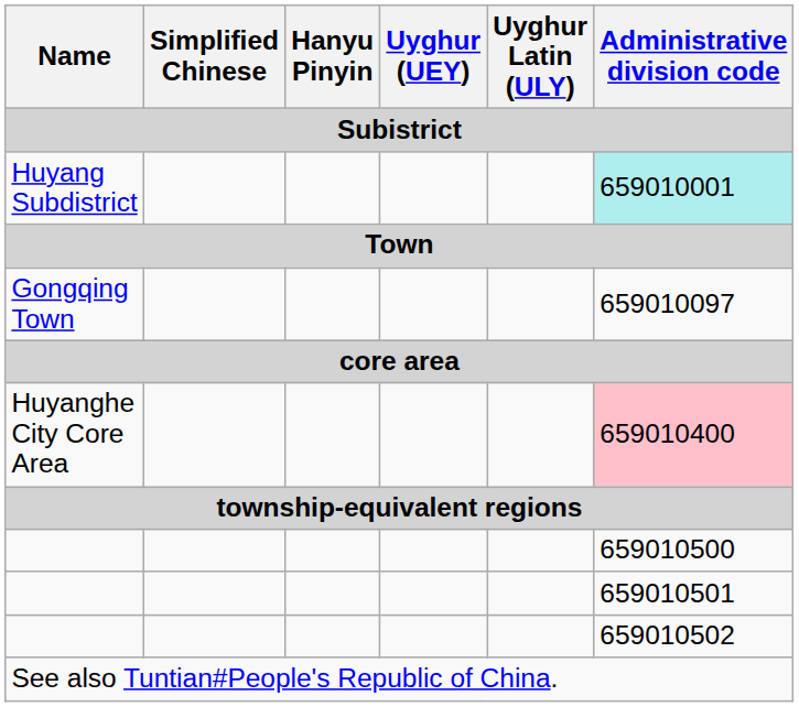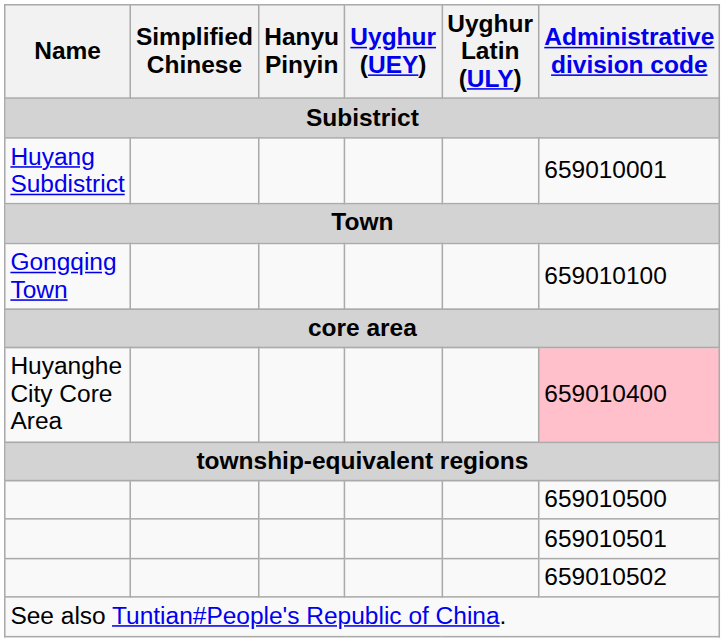 <table class="wikitable" align="center" style="width:50%; border="1">
 <tr>
 <th>Name</th>
 <th>Simplified Chinese</th>
 <th>Hanyu Pinyin</th>
 <th><a href='#'>Uyghur</a> (<a href='#'>UEY</a>)</th>
 <th>Uyghur Latin (<a href='#'>ULY</a>)</th>
 <th><a href='#'>Administrative division code</a></th>
 </tr>
 <tr --------->
 <td colspan="7"  style="text-align:center; background:#d3d3d3;"><strong>Subistrict</strong></td>
 </tr>
 <tr --------->
 <td><a href='#'>Huyang Subdistrict</a></td>
 <td></td>
 <td></td>
 <td></td>
 <td></td>
-<td style="background: paleturquoise;">659010001</td>
+<td>659010001</td>
 </tr>
 <tr --------->
 <td colspan="7"  style="text-align:center; background:#d3d3d3;"><strong>Town</strong></td>
 </tr>
 <tr --------->
 <td><a href='#'>Gongqing Town</a></td>
 <td></td>
 <td></td>
 <td></td>
 <td></td>
-<td>659010097</td>
+<td>659010100</td>
 </tr>
 <tr --------->
 <td colspan="7"  style="text-align:center; background:#d3d3d3;"><strong>core area</strong></td>
 </tr>
 <tr --------->
 <td>Huyanghe City Core Area</td>
 <td></td>
 <td></td>
 <td></td>
 <td></td>
 <td style="background: pink;">659010400</td>
 </tr>
 <tr --------->
 <td colspan="7"  style="text-align:center; background:#d3d3d3;"><strong>township-equivalent regions</strong></td>
 </tr>
 <tr --------->
 <td></td>
 <td></td>
 <td></td>
 <td></td>
 <td></td>
 <td>659010500</td>
 </tr>
 <tr>
 <td></td>
 <td></td>
 <td></td>
 <td></td>
 <td></td>
 <td>659010501</td>
 </tr>
 <tr>
 <td></td>
 <td></td>
 <td></td>
 <td></td>
 <td></td>
 <td>659010502</td>
 </tr>
 <tr --------->
 <td colspan="7"><div> See also <a href='#'>Tuntian#People's Republic of China</a>.<br></div></td>
 </tr>
 </table>
